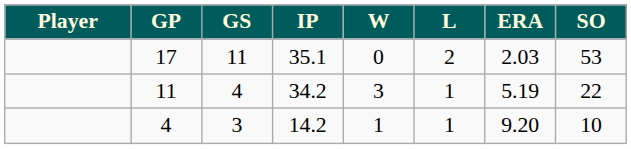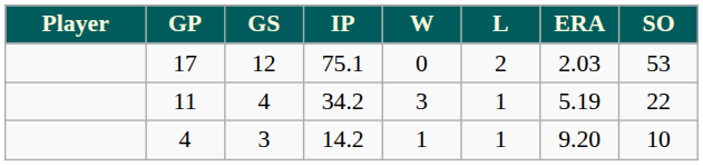 <table class="wikitable sortable">
 <tr>
 <th style="background:#005c5c; color:#fffddd; width:16%;">Player</th>
 <th style="background:#005c5c; color:#fffddd; width:9%;">GP</th>
 <th style="background:#005c5c; color:#fffddd; width:9%;">GS</th>
 <th style="background:#005c5c; color:#fffddd; width:9%;">IP</th>
 <th style="background:#005c5c; color:#fffddd; width:9%;">W</th>
 <th style="background:#005c5c; color:#fffddd; width:9%;">L</th>
 <th style="background:#005c5c; color:#fffddd; width:9%;">ERA</th>
 <th style="background:#005c5c; color:#fffddd; width:9%;">SO</th>
 </tr>
 <tr style="text-align:center;">
 <td></td>
 <td>17</td>
-<td>11</td>
-<td>35.1</td>
+<td>12</td>
+<td>75.1</td>
 <td>0</td>
 <td>2</td>
 <td>2.03</td>
 <td>53</td>
 </tr>
 <tr style="text-align:center;">
 <td></td>
 <td>11</td>
 <td>4</td>
 <td>34.2</td>
 <td>3</td>
 <td>1</td>
 <td>5.19</td>
 <td>22</td>
 </tr>
 <tr style="text-align:center;">
 <td></td>
 <td>4</td>
 <td>3</td>
 <td>14.2</td>
 <td>1</td>
 <td>1</td>
 <td>9.20</td>
 <td>10</td>
 </tr>
 </table>
